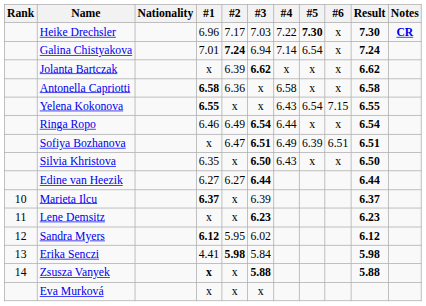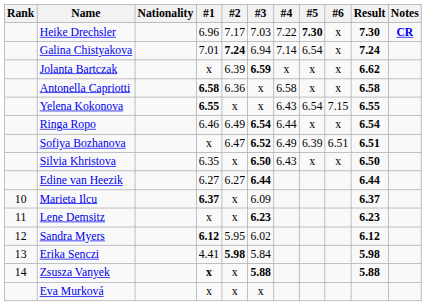 <table class="wikitable sortable" style="text-align:center">
 <tr>
 <th>Rank</th>
 <th>Name</th>
 <th>Nationality</th>
 <th>#1</th>
 <th>#2</th>
 <th>#3</th>
 <th>#4</th>
 <th>#5</th>
 <th>#6</th>
 <th>Result</th>
 <th>Notes</th>
 </tr>
 <tr>
 <td></td>
 <td align="left"><a href='#'>Heike Drechsler</a></td>
 <td align=left></td>
 <td>6.96</td>
 <td>7.17</td>
 <td>7.03</td>
 <td>7.22</td>
 <td><strong>7.30</strong></td>
 <td>x</td>
 <td><strong>7.30</strong></td>
 <td><strong><a href='#'>CR</a></strong></td>
 </tr>
 <tr>
 <td></td>
 <td align="left"><a href='#'>Galina Chistyakova</a></td>
 <td align=left></td>
 <td>7.01</td>
 <td><strong>7.24</strong></td>
 <td>6.94</td>
 <td>7.14</td>
 <td>6.54</td>
 <td>x</td>
 <td><strong>7.24</strong></td>
 <td></td>
 </tr>
 <tr>
 <td></td>
 <td align="left"><a href='#'>Jolanta Bartczak</a></td>
 <td align=left></td>
 <td>x</td>
 <td>6.39</td>
-<td><strong>6.62</strong></td>
+<td><strong>6.59</strong></td>
 <td>x</td>
 <td>x</td>
 <td>x</td>
 <td><strong>6.62</strong></td>
 <td></td>
 </tr>
 <tr>
 <td></td>
 <td align="left"><a href='#'>Antonella Capriotti</a></td>
 <td align=left></td>
 <td><strong>6.58</strong></td>
 <td>6.36</td>
 <td>x</td>
 <td>6.58</td>
 <td>x</td>
 <td>x</td>
 <td><strong>6.58</strong></td>
 <td></td>
 </tr>
 <tr>
 <td></td>
 <td align="left"><a href='#'>Yelena Kokonova</a></td>
 <td align=left></td>
 <td><strong>6.55</strong></td>
 <td>x</td>
 <td>x</td>
 <td>6.43</td>
 <td>6.54</td>
 <td>7.15</td>
 <td><strong>6.55</strong></td>
 <td></td>
 </tr>
 <tr>
 <td></td>
 <td align="left"><a href='#'>Ringa Ropo</a></td>
 <td align=left></td>
 <td>6.46</td>
 <td>6.49</td>
 <td><strong>6.54</strong></td>
 <td>6.44</td>
 <td>x</td>
 <td>x</td>
 <td><strong>6.54</strong></td>
 <td></td>
 </tr>
 <tr>
 <td></td>
 <td align="left"><a href='#'>Sofiya Bozhanova</a></td>
 <td align=left></td>
 <td>x</td>
 <td>6.47</td>
-<td><strong>6.51</strong></td>
+<td><strong>6.52</strong></td>
 <td>6.49</td>
 <td>6.39</td>
 <td>6.51</td>
 <td><strong>6.51</strong></td>
 <td></td>
 </tr>
 <tr>
 <td></td>
 <td align="left"><a href='#'>Silvia Khristova</a></td>
 <td align=left></td>
 <td>6.35</td>
 <td>x</td>
 <td><strong>6.50</strong></td>
 <td>6.43</td>
 <td>x</td>
 <td>x</td>
 <td><strong>6.50</strong></td>
 <td></td>
 </tr>
 <tr>
 <td></td>
 <td align="left"><a href='#'>Edine van Heezik</a></td>
 <td align=left></td>
 <td>6.27</td>
 <td>6.27</td>
 <td><strong>6.44</strong></td>
 <td></td>
 <td></td>
 <td></td>
 <td><strong>6.44</strong></td>
 <td></td>
 </tr>
 <tr>
 <td>10</td>
 <td align="left"><a href='#'>Marieta Ilcu</a></td>
 <td align=left></td>
 <td><strong>6.37</strong></td>
 <td>x</td>
-<td>6.39</td>
+<td>6.09</td>
 <td></td>
 <td></td>
 <td></td>
 <td><strong>6.37</strong></td>
 <td></td>
 </tr>
 <tr>
 <td>11</td>
 <td align="left"><a href='#'>Lene Demsitz</a></td>
 <td align=left></td>
 <td>x</td>
 <td>x</td>
 <td><strong>6.23</strong></td>
 <td></td>
 <td></td>
 <td></td>
 <td><strong>6.23</strong></td>
 <td></td>
 </tr>
 <tr>
 <td>12</td>
 <td align="left"><a href='#'>Sandra Myers</a></td>
 <td align=left></td>
 <td><strong>6.12</strong></td>
 <td>5.95</td>
 <td>6.02</td>
 <td></td>
 <td></td>
 <td></td>
 <td><strong>6.12</strong></td>
 <td></td>
 </tr>
 <tr>
 <td>13</td>
 <td align="left"><a href='#'>Erika Senczi</a></td>
 <td align=left></td>
 <td>4.41</td>
 <td><strong>5.98</strong></td>
 <td>5.84</td>
 <td></td>
 <td></td>
 <td></td>
 <td><strong>5.98</strong></td>
 <td></td>
 </tr>
 <tr>
 <td>14</td>
 <td align="left"><a href='#'>Zsusza Vanyek</a></td>
 <td align=left></td>
 <td><strong>x</strong></td>
 <td>x</td>
 <td><strong>5.88</strong></td>
 <td></td>
 <td></td>
 <td></td>
 <td><strong>5.88</strong></td>
 <td></td>
 </tr>
 <tr>
 <td></td>
 <td align="left"><a href='#'>Eva Murková</a></td>
 <td align=left></td>
 <td>x</td>
 <td>x</td>
 <td>x</td>
 <td></td>
 <td></td>
 <td></td>
 <td><strong></strong></td>
 <td></td>
 </tr>
 </table>
